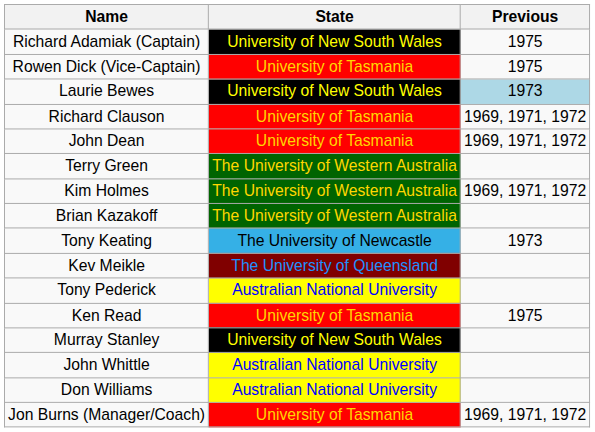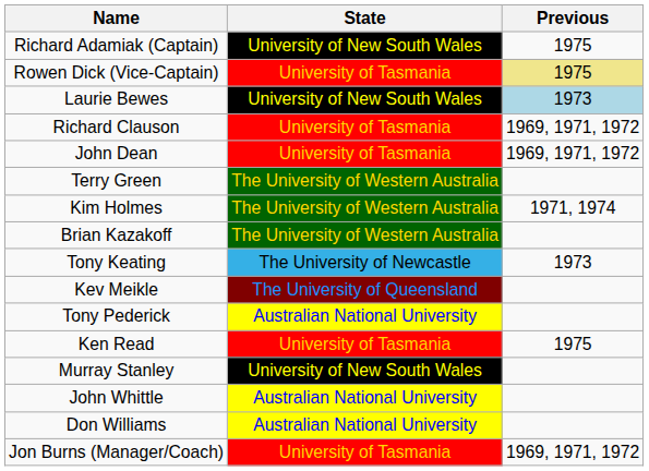 <table class="wikitable">
 <tr>
 <th>Name</th>
 <th>State</th>
 <th>Previous</th>
 </tr>
 <tr align=center>
 <td>Richard Adamiak (Captain)</td>
 <td style="background:Black; color:Yellow">University of New South Wales</td>
 <td>1975</td>
 </tr>
 <tr align=center>
 <td>Rowen Dick (Vice-Captain)</td>
 <td style="background:Red; color:Gold">University of Tasmania</td>
-<td>1975</td>
+<td style="background: khaki;">1975</td>
 </tr>
 <tr align=center>
 <td>Laurie Bewes</td>
 <td style="background:Black; color:Yellow">University of New South Wales</td>
 <td style="background: lightblue;">1973</td>
 </tr>
 <tr align=center>
 <td>Richard Clauson</td>
 <td style="background:Red; color:Gold">University of Tasmania</td>
 <td>1969, 1971, 1972</td>
 </tr>
 <tr align=center>
 <td>John Dean</td>
 <td style="background:Red; color:Gold">University of Tasmania</td>
 <td>1969, 1971, 1972</td>
 </tr>
 <tr align=center>
 <td>Terry Green</td>
 <td style="background:Darkgreen; color:Gold">The University of Western Australia</td>
 <td></td>
 </tr>
 <tr align=center>
 <td>Kim Holmes</td>
 <td style="background:Darkgreen; color:Gold">The University of Western Australia</td>
-<td>1969, 1971, 1972</td>
+<td>1971, 1974</td>
 </tr>
 <tr align=center>
 <td>Brian Kazakoff</td>
 <td style="background:Darkgreen; color:Gold">The University of Western Australia</td>
 <td></td>
 </tr>
 <tr align=center>
 <td>Tony Keating</td>
 <td style="background:#35B0E6; color:Black">The University of Newcastle</td>
 <td>1973</td>
 </tr>
 <tr align=center>
 <td>Kev Meikle</td>
 <td style="background:Maroon; color:Dodgerblue">The University of Queensland</td>
 <td></td>
 </tr>
 <tr align=center>
 <td>Tony Pederick</td>
 <td style="background:Yellow; color:Blue">Australian National University</td>
 <td></td>
 </tr>
 <tr align=center>
 <td>Ken Read</td>
 <td style="background:Red; color:Gold">University of Tasmania</td>
 <td>1975</td>
 </tr>
 <tr align=center>
 <td>Murray Stanley</td>
 <td style="background:Black; color:Yellow">University of New South Wales</td>
 <td></td>
 </tr>
 <tr align=center>
 <td>John Whittle</td>
 <td style="background:Yellow; color:Blue">Australian National University</td>
 <td></td>
 </tr>
 <tr align=center>
 <td>Don Williams</td>
 <td style="background:Yellow; color:Blue">Australian National University</td>
 <td></td>
 </tr>
 <tr align=center>
 <td>Jon Burns (Manager/Coach)</td>
 <td style="background:Red; color:Gold">University of Tasmania</td>
 <td>1969, 1971, 1972</td>
 </tr>
 </table>
